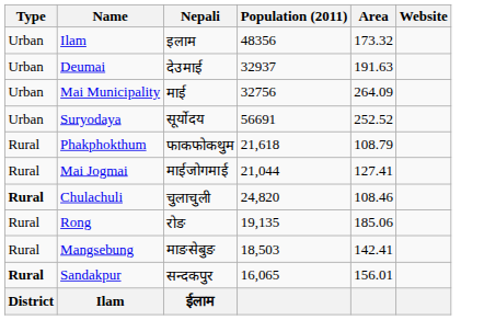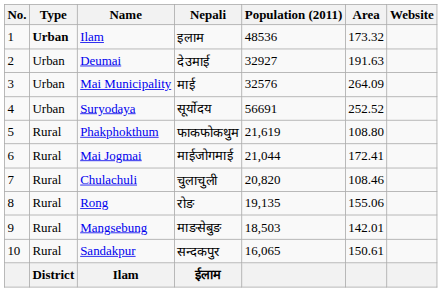 <table class="wikitable">
 <tr>
+<th>No.</th>
 <th>Type</th>
 <th>Name</th>
 <th>Nepali</th>
 <th>Population (2011)</th>
 <th>Area</th>
 <th>Website</th>
 </tr>
 <tr>
-<td>Urban</td>
+<td>1</td>
+<td><strong>Urban</strong></td>
 <td><a href='#'>Ilam</a></td>
 <td>इलाम</td>
-<td>48356</td>
+<td>48536</td>
 <td>173.32</td>
 <td></td>
 </tr>
 <tr>
+<td>2</td>
 <td>Urban</td>
 <td><a href='#'>Deumai</a></td>
 <td>देउमाई</td>
-<td>32937</td>
+<td>32927</td>
 <td>191.63</td>
 <td></td>
 </tr>
 <tr>
+<td>3</td>
 <td>Urban</td>
 <td><a href='#'>Mai Municipality</a></td>
 <td>माई</td>
-<td>32756</td>
+<td>32576</td>
 <td>264.09</td>
 <td> </td>
 </tr>
 <tr>
+<td>4</td>
 <td>Urban</td>
 <td><a href='#'>Suryodaya</a></td>
 <td>सूर्योदय</td>
 <td>56691</td>
 <td>252.52</td>
 <td> </td>
 </tr>
 <tr>
+<td>5</td>
 <td>Rural</td>
 <td><a href='#'>Phakphokthum</a></td>
 <td>फाकफोकथुम</td>
-<td>21,618</td>
-<td>108.79</td>
+<td>21,619</td>
+<td>108.80</td>
 <td></td>
 </tr>
 <tr>
+<td>6</td>
 <td>Rural</td>
 <td><a href='#'>Mai Jogmai</a></td>
 <td>माईजोगमाई</td>
 <td>21,044</td>
-<td>127.41</td>
+<td>172.41</td>
 <td></td>
 </tr>
 <tr>
-<td><strong>Rural</strong></td>
+<td>7</td>
+<td>Rural</td>
 <td><a href='#'>Chulachuli</a></td>
 <td>चुलाचुली</td>
-<td>24,820</td>
+<td>20,820</td>
 <td>108.46</td>
 <td></td>
 </tr>
 <tr>
+<td>8</td>
 <td>Rural</td>
 <td><a href='#'>Rong</a></td>
 <td>रोङ</td>
 <td>19,135</td>
-<td>185.06</td>
+<td>155.06</td>
 <td></td>
 </tr>
 <tr>
+<td>9</td>
 <td>Rural</td>
 <td><a href='#'>Mangsebung</a></td>
 <td>माङसेबुङ</td>
 <td>18,503</td>
-<td>142.41</td>
+<td>142.01</td>
 <td></td>
 </tr>
 <tr>
-<td><strong>Rural</strong></td>
+<td>10</td>
+<td>Rural</td>
 <td><a href='#'>Sandakpur</a></td>
 <td>सन्दकपुर</td>
 <td>16,065</td>
-<td>156.01</td>
+<td>150.61</td>
 <td></td>
 </tr>
 <tr>
+<th></th>
 <th>District</th>
 <th>Ilam</th>
 <th>ईलाम</th>
 <th></th>
 <th></th>
 <th></th>
 </tr>
 </table>
